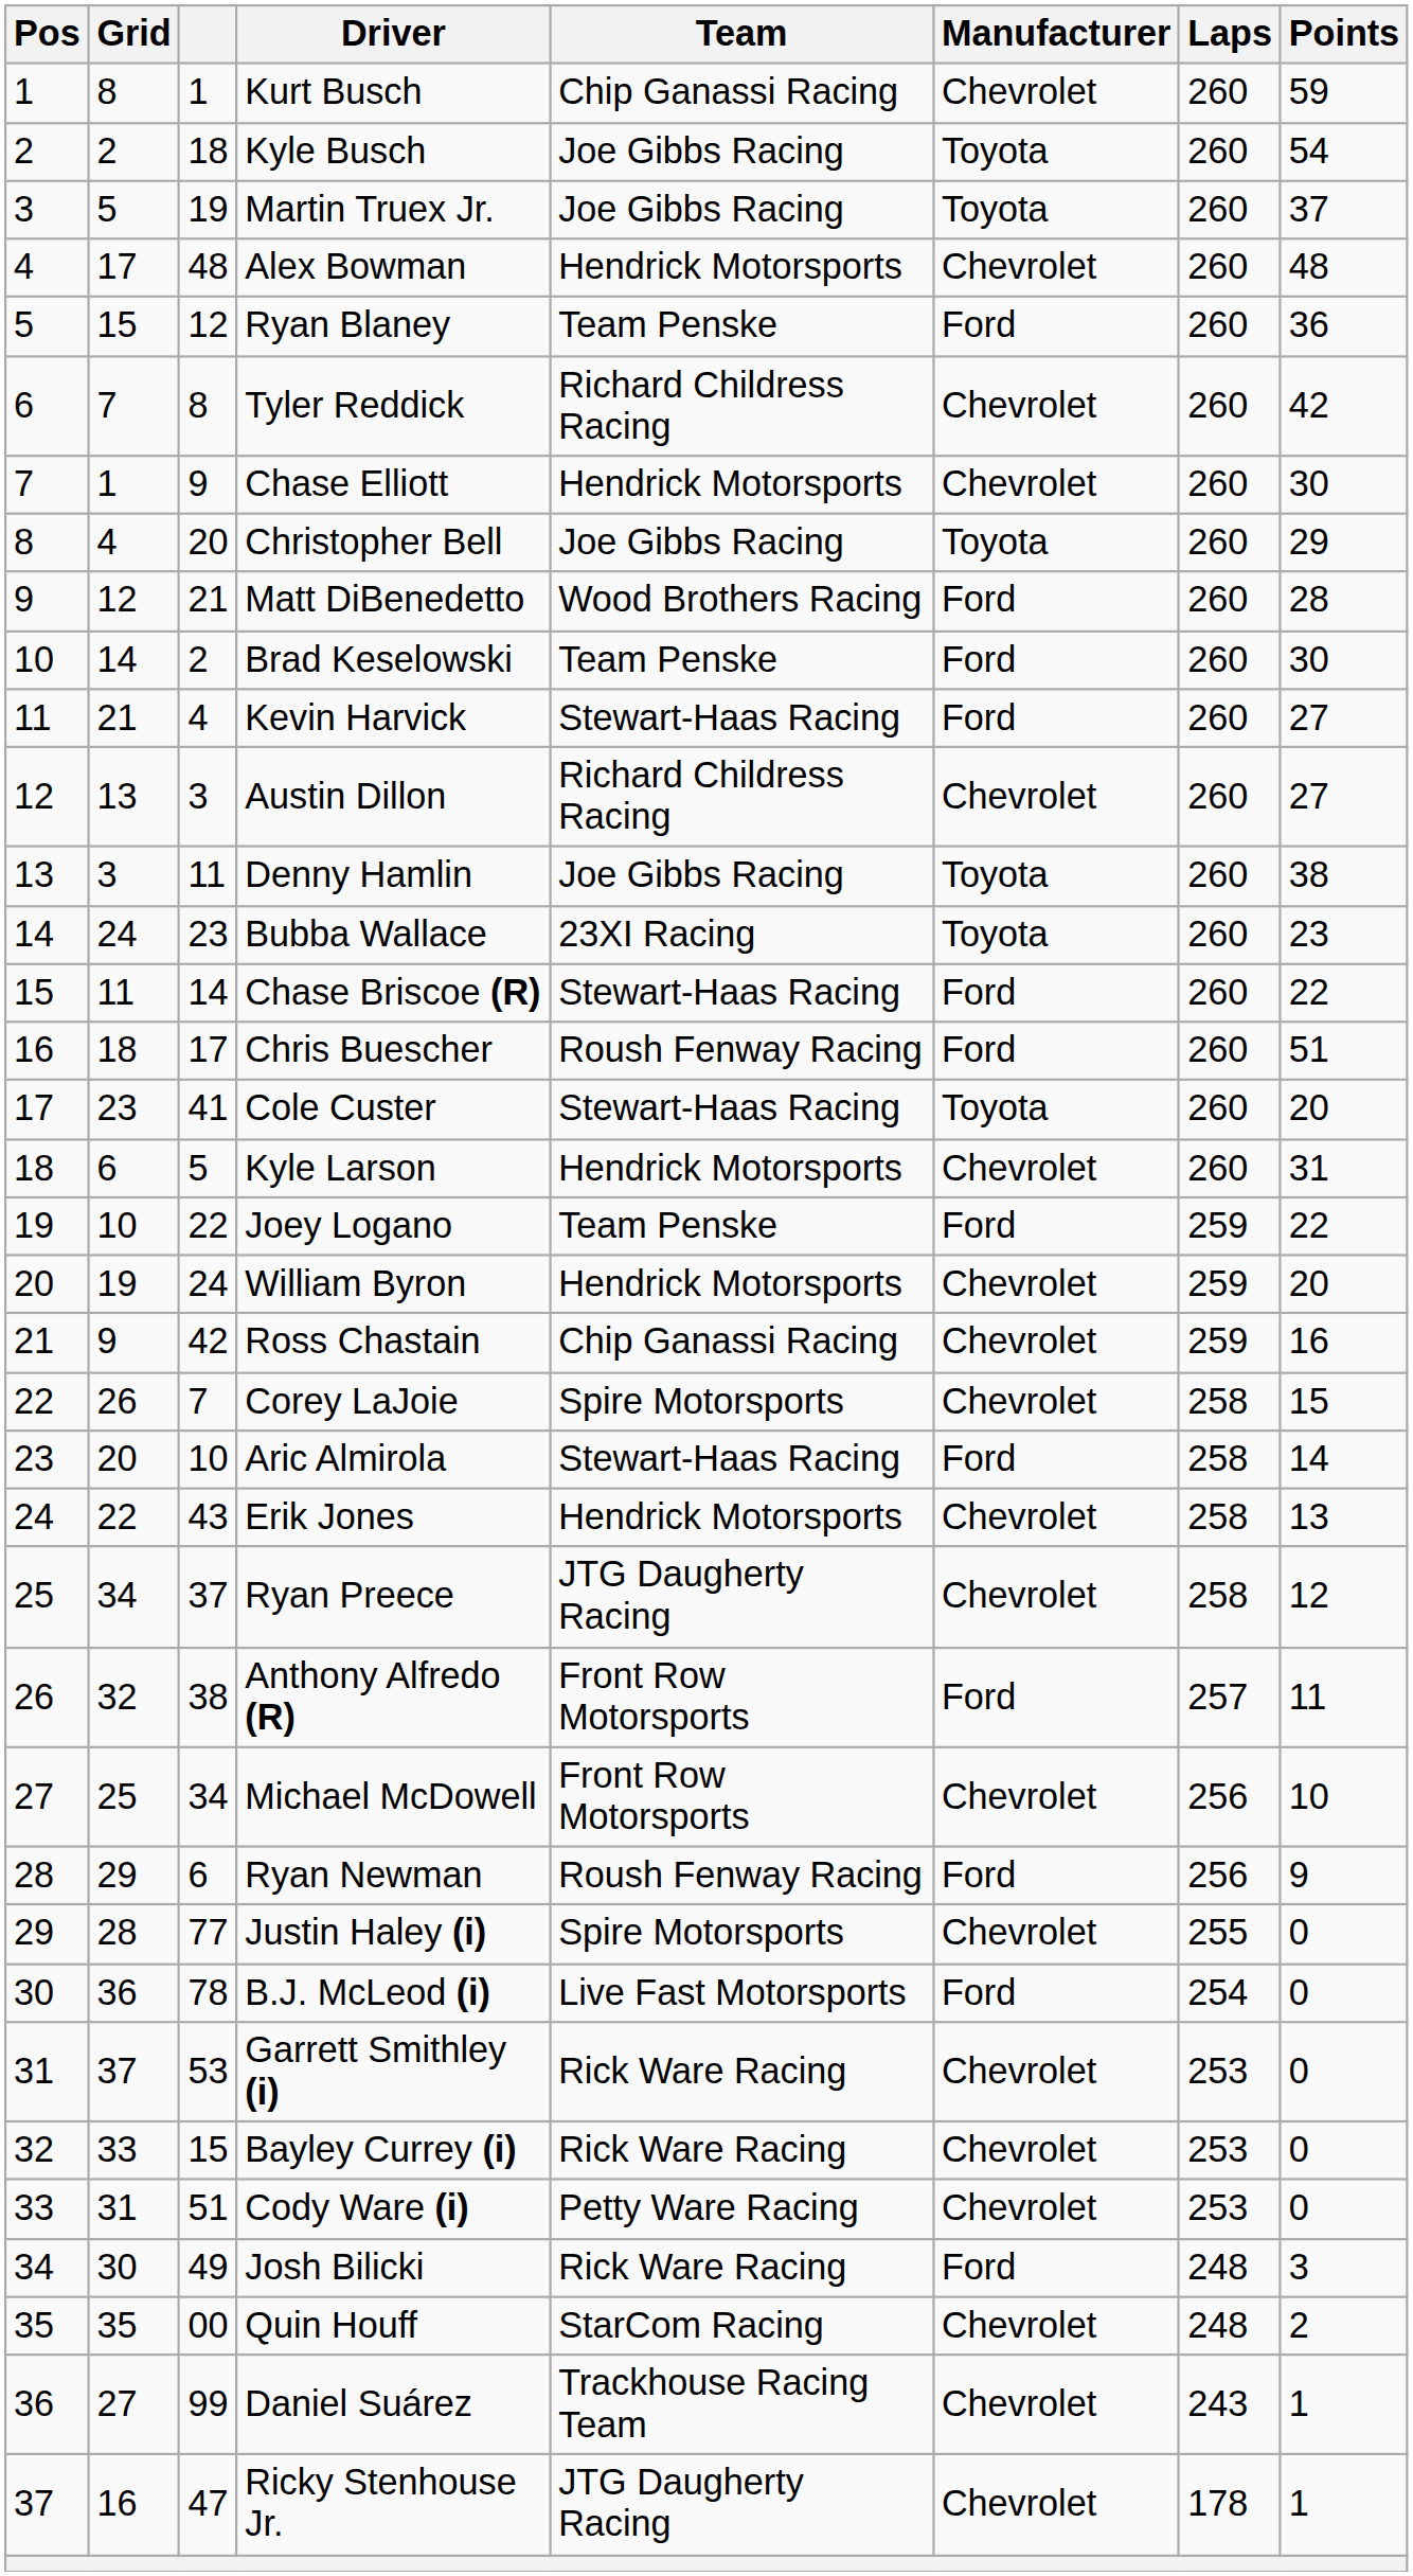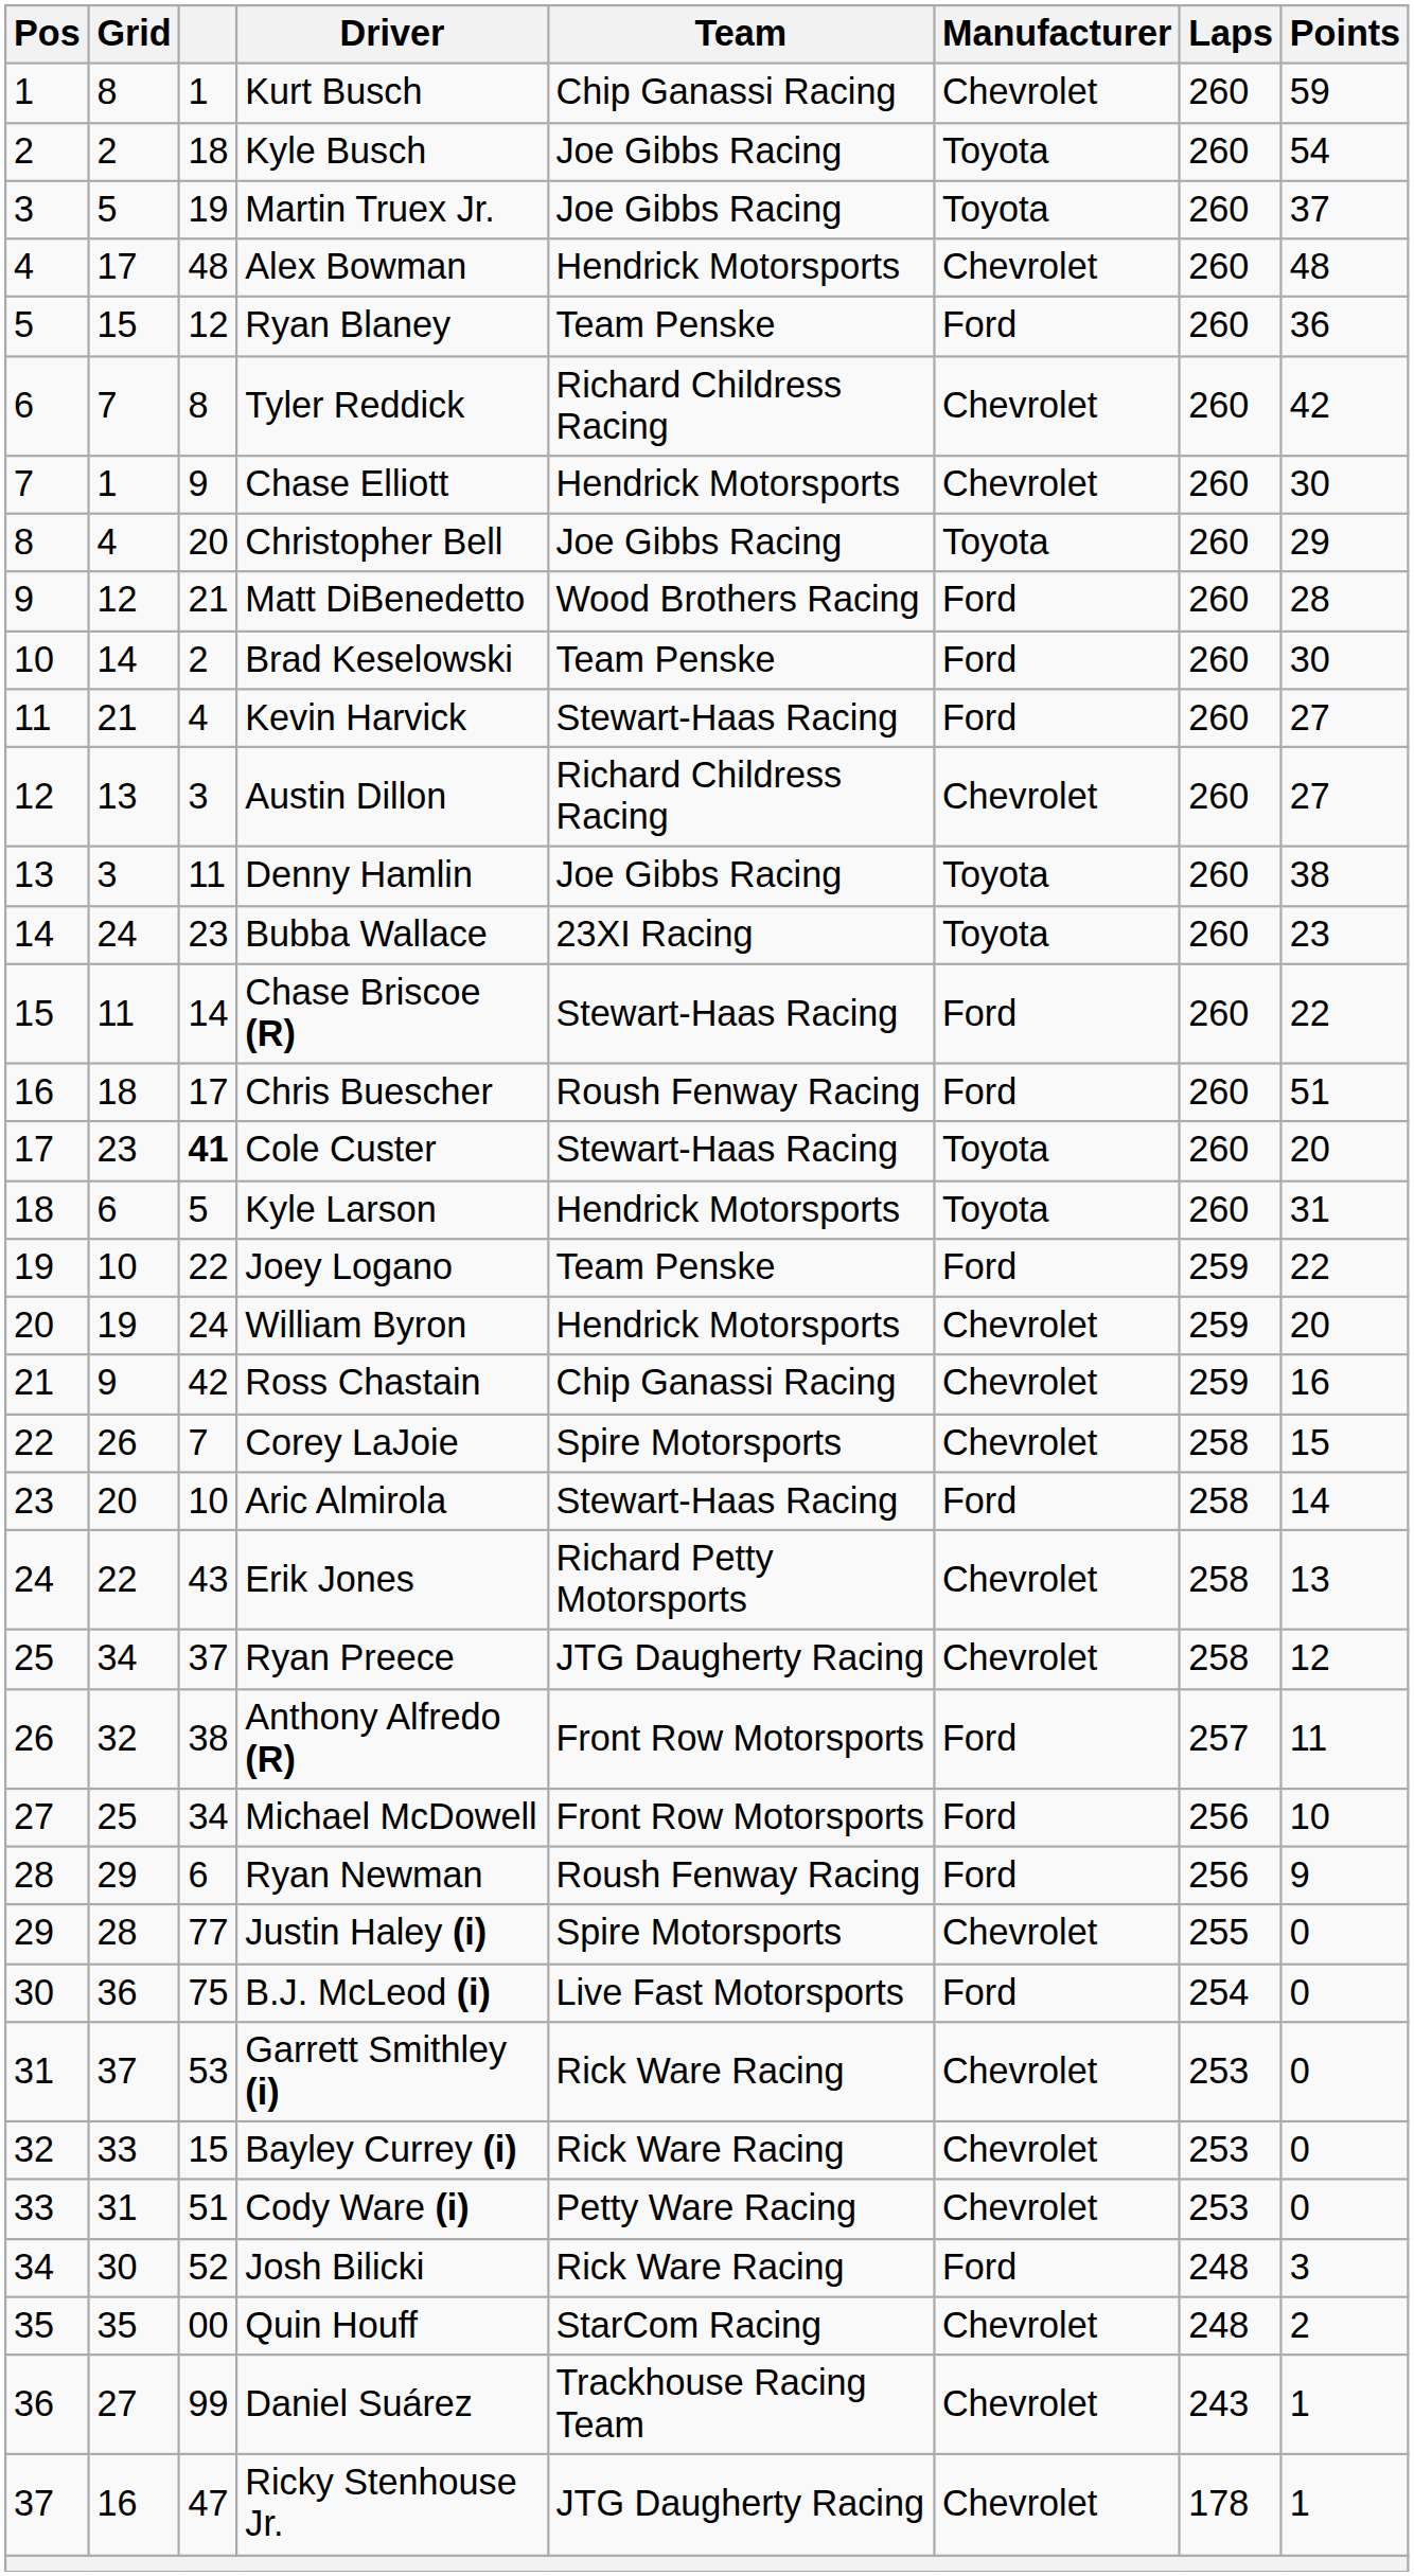 <table class="wikitable" style="font-size:98%">
 <tr>
 <th>Pos</th>
 <th>Grid</th>
 <th></th>
 <th>Driver</th>
 <th>Team</th>
 <th>Manufacturer</th>
 <th>Laps</th>
 <th>Points</th>
 </tr>
 <tr>
 <td>1</td>
 <td>8</td>
 <td>1</td>
 <td>Kurt Busch</td>
 <td>Chip Ganassi Racing</td>
 <td>Chevrolet</td>
 <td>260</td>
 <td>59</td>
 </tr>
 <tr>
 <td>2</td>
 <td>2</td>
 <td>18</td>
 <td>Kyle Busch</td>
 <td>Joe Gibbs Racing</td>
 <td>Toyota</td>
 <td>260</td>
 <td>54</td>
 </tr>
 <tr>
 <td>3</td>
 <td>5</td>
 <td>19</td>
 <td>Martin Truex Jr.</td>
 <td>Joe Gibbs Racing</td>
 <td>Toyota</td>
 <td>260</td>
 <td>37</td>
 </tr>
 <tr>
 <td>4</td>
 <td>17</td>
 <td>48</td>
 <td>Alex Bowman</td>
 <td>Hendrick Motorsports</td>
 <td>Chevrolet</td>
 <td>260</td>
 <td>48</td>
 </tr>
 <tr>
 <td>5</td>
 <td>15</td>
 <td>12</td>
 <td>Ryan Blaney</td>
 <td>Team Penske</td>
 <td>Ford</td>
 <td>260</td>
 <td>36</td>
 </tr>
 <tr>
 <td>6</td>
 <td>7</td>
 <td>8</td>
 <td>Tyler Reddick</td>
 <td>Richard Childress Racing</td>
 <td>Chevrolet</td>
 <td>260</td>
 <td>42</td>
 </tr>
 <tr>
 <td>7</td>
 <td>1</td>
 <td>9</td>
 <td>Chase Elliott</td>
 <td>Hendrick Motorsports</td>
 <td>Chevrolet</td>
 <td>260</td>
 <td>30</td>
 </tr>
 <tr>
 <td>8</td>
 <td>4</td>
 <td>20</td>
 <td>Christopher Bell</td>
 <td>Joe Gibbs Racing</td>
 <td>Toyota</td>
 <td>260</td>
 <td>29</td>
 </tr>
 <tr>
 <td>9</td>
 <td>12</td>
 <td>21</td>
 <td>Matt DiBenedetto</td>
 <td>Wood Brothers Racing</td>
 <td>Ford</td>
 <td>260</td>
 <td>28</td>
 </tr>
 <tr>
 <td>10</td>
 <td>14</td>
 <td>2</td>
 <td>Brad Keselowski</td>
 <td>Team Penske</td>
 <td>Ford</td>
 <td>260</td>
 <td>30</td>
 </tr>
 <tr>
 <td>11</td>
 <td>21</td>
 <td>4</td>
 <td>Kevin Harvick</td>
 <td>Stewart-Haas Racing</td>
 <td>Ford</td>
 <td>260</td>
 <td>27</td>
 </tr>
 <tr>
 <td>12</td>
 <td>13</td>
 <td>3</td>
 <td>Austin Dillon</td>
 <td>Richard Childress Racing</td>
 <td>Chevrolet</td>
 <td>260</td>
 <td>27</td>
 </tr>
 <tr>
 <td>13</td>
 <td>3</td>
 <td>11</td>
 <td>Denny Hamlin</td>
 <td>Joe Gibbs Racing</td>
 <td>Toyota</td>
 <td>260</td>
 <td>38</td>
 </tr>
 <tr>
 <td>14</td>
 <td>24</td>
 <td>23</td>
 <td>Bubba Wallace</td>
 <td>23XI Racing</td>
 <td>Toyota</td>
 <td>260</td>
 <td>23</td>
 </tr>
 <tr>
 <td>15</td>
 <td>11</td>
 <td>14</td>
 <td>Chase Briscoe <strong>(R)</strong></td>
 <td>Stewart-Haas Racing</td>
 <td>Ford</td>
 <td>260</td>
 <td>22</td>
 </tr>
 <tr>
 <td>16</td>
 <td>18</td>
 <td>17</td>
 <td>Chris Buescher</td>
 <td>Roush Fenway Racing</td>
 <td>Ford</td>
 <td>260</td>
 <td>51</td>
 </tr>
 <tr>
 <td>17</td>
 <td>23</td>
-<td>41</td>
+<td><strong>41</strong></td>
 <td>Cole Custer</td>
 <td>Stewart-Haas Racing</td>
 <td>Toyota</td>
 <td>260</td>
 <td>20</td>
 </tr>
 <tr>
 <td>18</td>
 <td>6</td>
 <td>5</td>
 <td>Kyle Larson</td>
 <td>Hendrick Motorsports</td>
-<td>Chevrolet</td>
+<td>Toyota</td>
 <td>260</td>
 <td>31</td>
 </tr>
 <tr>
 <td>19</td>
 <td>10</td>
 <td>22</td>
 <td>Joey Logano</td>
 <td>Team Penske</td>
 <td>Ford</td>
 <td>259</td>
 <td>22</td>
 </tr>
 <tr>
 <td>20</td>
 <td>19</td>
 <td>24</td>
 <td>William Byron</td>
 <td>Hendrick Motorsports</td>
 <td>Chevrolet</td>
 <td>259</td>
 <td>20</td>
 </tr>
 <tr>
 <td>21</td>
 <td>9</td>
 <td>42</td>
 <td>Ross Chastain</td>
 <td>Chip Ganassi Racing</td>
 <td>Chevrolet</td>
 <td>259</td>
 <td>16</td>
 </tr>
 <tr>
 <td>22</td>
 <td>26</td>
 <td>7</td>
 <td>Corey LaJoie</td>
 <td>Spire Motorsports</td>
 <td>Chevrolet</td>
 <td>258</td>
 <td>15</td>
 </tr>
 <tr>
 <td>23</td>
 <td>20</td>
 <td>10</td>
 <td>Aric Almirola</td>
 <td>Stewart-Haas Racing</td>
 <td>Ford</td>
 <td>258</td>
 <td>14</td>
 </tr>
 <tr>
 <td>24</td>
 <td>22</td>
 <td>43</td>
 <td>Erik Jones</td>
-<td>Hendrick Motorsports</td>
+<td>Richard Petty Motorsports</td>
 <td>Chevrolet</td>
 <td>258</td>
 <td>13</td>
 </tr>
 <tr>
 <td>25</td>
 <td>34</td>
 <td>37</td>
 <td>Ryan Preece</td>
 <td>JTG Daugherty Racing</td>
 <td>Chevrolet</td>
 <td>258</td>
 <td>12</td>
 </tr>
 <tr>
 <td>26</td>
 <td>32</td>
 <td>38</td>
 <td>Anthony Alfredo <strong>(R)</strong></td>
 <td>Front Row Motorsports</td>
 <td>Ford</td>
 <td>257</td>
 <td>11</td>
 </tr>
 <tr>
 <td>27</td>
 <td>25</td>
 <td>34</td>
 <td>Michael McDowell</td>
 <td>Front Row Motorsports</td>
-<td>Chevrolet</td>
+<td>Ford</td>
 <td>256</td>
 <td>10</td>
 </tr>
 <tr>
 <td>28</td>
 <td>29</td>
 <td>6</td>
 <td>Ryan Newman</td>
 <td>Roush Fenway Racing</td>
 <td>Ford</td>
 <td>256</td>
 <td>9</td>
 </tr>
 <tr>
 <td>29</td>
 <td>28</td>
 <td>77</td>
 <td>Justin Haley <strong>(i)</strong></td>
 <td>Spire Motorsports</td>
 <td>Chevrolet</td>
 <td>255</td>
 <td>0</td>
 </tr>
 <tr>
 <td>30</td>
 <td>36</td>
-<td>78</td>
+<td>75</td>
 <td>B.J. McLeod <strong>(i)</strong></td>
 <td>Live Fast Motorsports</td>
 <td>Ford</td>
 <td>254</td>
 <td>0</td>
 </tr>
 <tr>
 <td>31</td>
 <td>37</td>
 <td>53</td>
 <td>Garrett Smithley <strong>(i)</strong></td>
 <td>Rick Ware Racing</td>
 <td>Chevrolet</td>
 <td>253</td>
 <td>0</td>
 </tr>
 <tr>
 <td>32</td>
 <td>33</td>
 <td>15</td>
 <td>Bayley Currey <strong>(i)</strong></td>
 <td>Rick Ware Racing</td>
 <td>Chevrolet</td>
 <td>253</td>
 <td>0</td>
 </tr>
 <tr>
 <td>33</td>
 <td>31</td>
 <td>51</td>
 <td>Cody Ware <strong>(i)</strong></td>
 <td>Petty Ware Racing</td>
 <td>Chevrolet</td>
 <td>253</td>
 <td>0</td>
 </tr>
 <tr>
 <td>34</td>
 <td>30</td>
-<td>49</td>
+<td>52</td>
 <td>Josh Bilicki</td>
 <td>Rick Ware Racing</td>
 <td>Ford</td>
 <td>248</td>
 <td>3</td>
 </tr>
 <tr>
 <td>35</td>
 <td>35</td>
 <td>00</td>
 <td>Quin Houff</td>
 <td>StarCom Racing</td>
 <td>Chevrolet</td>
 <td>248</td>
 <td>2</td>
 </tr>
 <tr>
 <td>36</td>
 <td>27</td>
 <td>99</td>
 <td>Daniel Suárez</td>
 <td>Trackhouse Racing Team</td>
 <td>Chevrolet</td>
 <td>243</td>
 <td>1</td>
 </tr>
 <tr>
 <td>37</td>
 <td>16</td>
 <td>47</td>
 <td>Ricky Stenhouse Jr.</td>
 <td>JTG Daugherty Racing</td>
 <td>Chevrolet</td>
 <td>178</td>
 <td>1</td>
 </tr>
 <tr>
 <th colspan="8"></th>
 </tr>
 </table>
